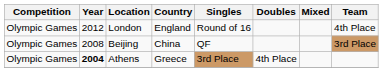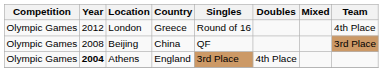 <table class="wikitable sortable">
 <tr class="hintergrundfarbe6">
 <th>Competition</th>
 <th>Year</th>
 <th>Location</th>
 <th>Country</th>
 <th>Singles</th>
 <th>Doubles</th>
 <th>Mixed</th>
 <th>Team</th>
 </tr>
 <tr>
 <td>Olympic Games</td>
 <td>2012</td>
 <td>London</td>
-<td>England</td>
+<td>Greece</td>
 <td>Round of 16</td>
 <td></td>
 <td></td>
 <td>4th Place</td>
 </tr>
 <tr>
 <td>Olympic Games</td>
 <td>2008</td>
 <td>Beijing</td>
 <td>China</td>
 <td>QF</td>
 <td></td>
 <td></td>
 <td style="background-color:#cc9966;">3rd Place</td>
 </tr>
 <tr>
 <td>Olympic Games</td>
 <td><strong>2004</strong></td>
 <td>Athens</td>
-<td>Greece</td>
+<td>England</td>
 <td style="background-color:#cc9966;">3rd Place</td>
 <td>4th Place</td>
 <td></td>
 <td></td>
 </tr>
 <tr>
 </tr>
 </table>
